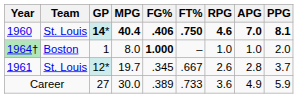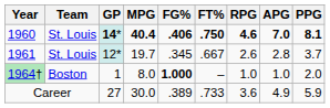 <table class="wikitable sortable" style="font-size:95%; text-align:right;">
 <tr>
 <th>Year</th>
 <th>Team</th>
 <th>GP</th>
 <th>MPG</th>
 <th>FG%</th>
 <th>FT%</th>
 <th>RPG</th>
 <th>APG</th>
 <th>PPG</th>
 </tr>
 <tr>
 <td style="text-align:left;"><a href='#'>1960</a></td>
 <td style="text-align:left;"><a href='#'>St. Louis</a></td>
 <td style="background:#CFECEC;"><strong>14</strong>*</td>
 <td><strong>40.4</strong></td>
 <td><strong>.406</strong></td>
 <td><strong>.750</strong></td>
 <td><strong>4.6</strong></td>
 <td><strong>7.0</strong></td>
 <td><strong>8.1</strong></td>
 </tr>
 <tr>
+<td style="text-align:left;"><a href='#'>1961</a></td>
+<td style="text-align:left;"><a href='#'>St. Louis</a></td>
+<td style="background:#CFECEC;">12*</td>
+<td>19.7</td>
+<td>.345</td>
+<td>.667</td>
+<td>2.6</td>
+<td>2.8</td>
+<td>3.7</td>
+</tr>
+<tr>
 <td style="text-align:left;background:#afe6ba;"><a href='#'>1964</a>†</td>
 <td style="text-align:left;"><a href='#'>Boston</a></td>
 <td>1</td>
 <td>8.0</td>
 <td><strong>1.000</strong></td>
 <td>–</td>
 <td>1.0</td>
 <td>1.0</td>
 <td>2.0</td>
-</tr>
-<tr>
-<td style="text-align:left;"><a href='#'>1961</a></td>
-<td style="text-align:left;"><a href='#'>St. Louis</a></td>
-<td style="background:#CFECEC;">12*</td>
-<td>19.7</td>
-<td>.345</td>
-<td>.667</td>
-<td>2.6</td>
-<td>2.8</td>
-<td>3.7</td>
 </tr>
 <tr class="sortbottom">
 <td style="text-align:center;" colspan="2">Career</td>
 <td>27</td>
 <td>30.0</td>
 <td>.389</td>
 <td>.733</td>
 <td>3.6</td>
 <td>4.9</td>
 <td>5.9</td>
 </tr>
 </table>
